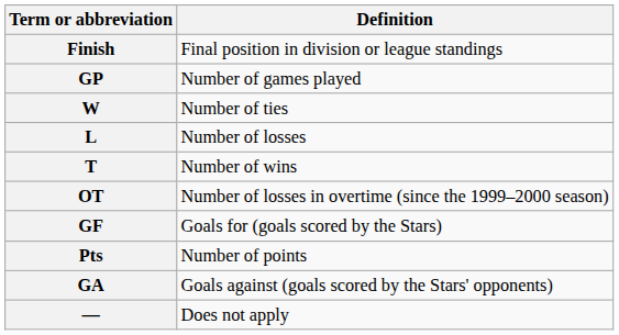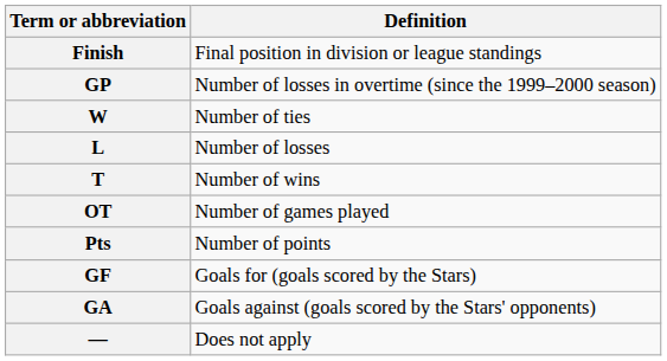 <table class="wikitable" style="font-size:95%">
 <tr>
 <th scope="col">Term or abbreviation</th>
 <th scope="col">Definition</th>
 </tr>
 <tr>
 <th scope="row">Finish</th>
 <td>Final position in division or league standings</td>
 </tr>
 <tr>
 <th scope="row">GP</th>
-<td>Number of games played</td>
+<td>Number of losses in overtime (since the 1999–2000 season)</td>
 </tr>
 <tr>
 <th scope="row">W</th>
 <td>Number of ties</td>
 </tr>
 <tr>
 <th scope="row">L</th>
 <td>Number of losses</td>
 </tr>
 <tr>
 <th scope="row">T</th>
 <td>Number of wins</td>
 </tr>
 <tr>
 <th scope="row">OT</th>
-<td>Number of losses in overtime (since the 1999–2000 season)</td>
+<td>Number of games played</td>
+</tr>
+<tr>
+<th scope="row">Pts</th>
+<td>Number of points</td>
 </tr>
 <tr>
 <th scope="row">GF</th>
 <td>Goals for (goals scored by the Stars)</td>
-</tr>
-<tr>
-<th scope="row">Pts</th>
-<td>Number of points</td>
 </tr>
 <tr>
 <th scope="row">GA</th>
 <td>Goals against (goals scored by the Stars' opponents)</td>
 </tr>
 <tr>
 <th scope="row">—</th>
 <td>Does not apply</td>
 </tr>
 </table>
